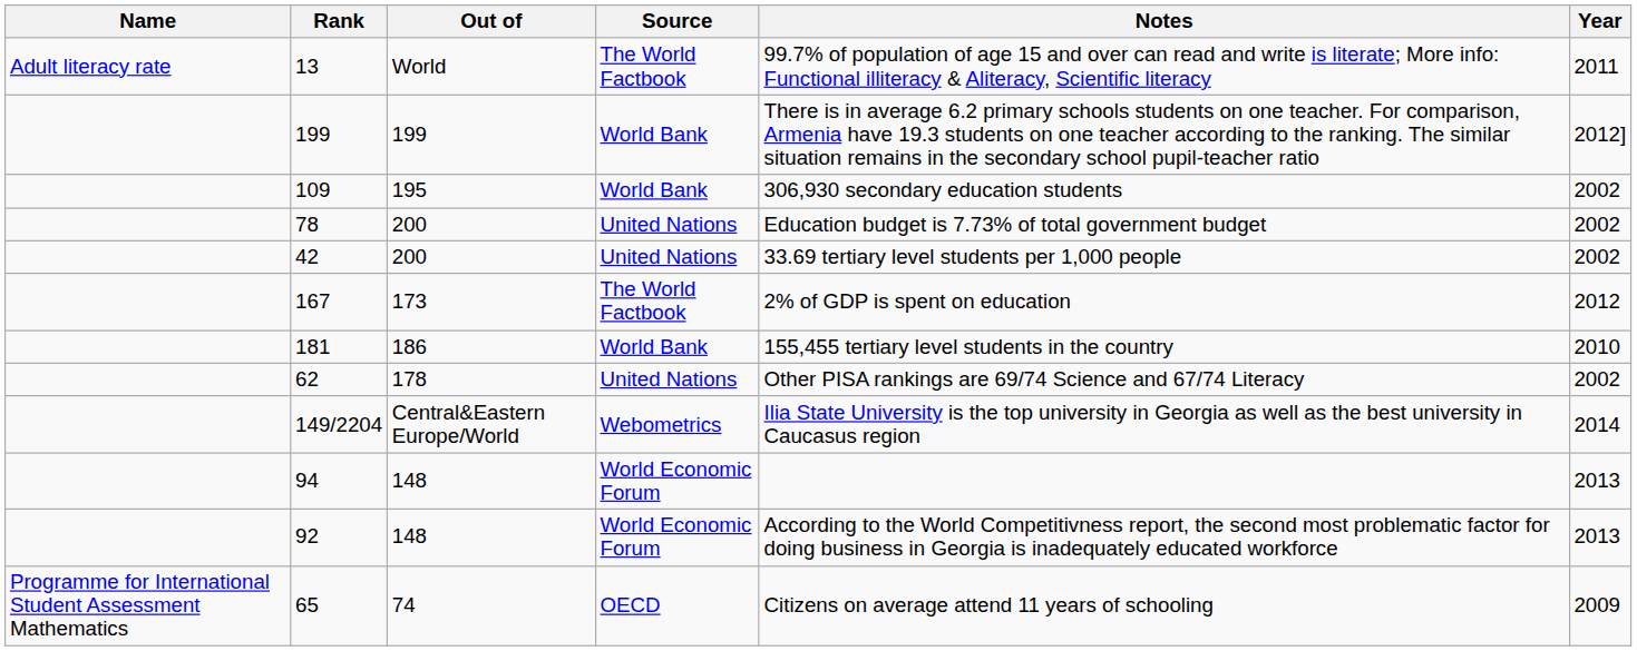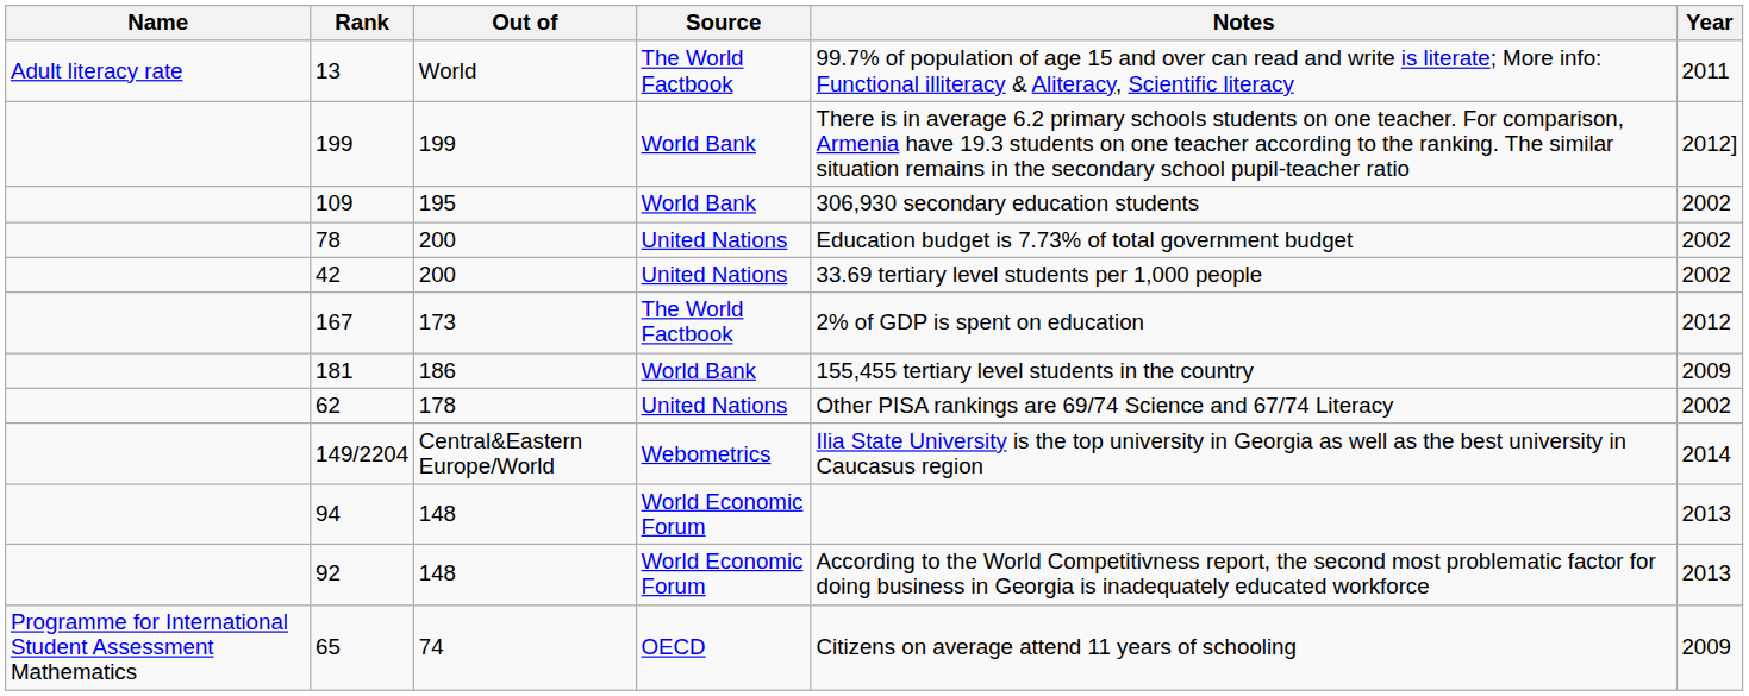 <table class="wikitable sortable" style="text-align:left">
 <tr>
 <th>Name</th>
 <th>Rank</th>
 <th>Out of</th>
 <th>Source</th>
 <th>Notes</th>
 <th>Year</th>
 </tr>
 <tr>
 <td><a href='#'>Adult literacy rate</a></td>
 <td>13</td>
 <td>World</td>
 <td><a href='#'>The World Factbook</a></td>
 <td>99.7% of population of age 15 and over can read and write <a href='#'>is literate</a>; More info: <a href='#'>Functional illiteracy</a> & <a href='#'>Aliteracy</a>, <a href='#'>Scientific literacy</a></td>
 <td>2011</td>
 </tr>
 <tr>
 <td></td>
 <td>199</td>
 <td>199</td>
 <td><a href='#'>World Bank</a></td>
 <td>There is in average 6.2 primary schools students on one teacher. For comparison, <a href='#'>Armenia</a> have 19.3 students on one teacher according to the ranking. The similar situation remains in the secondary school pupil-teacher ratio</td>
 <td>2012]</td>
 </tr>
 <tr>
 <td></td>
 <td>109</td>
 <td>195</td>
 <td><a href='#'>World Bank</a></td>
 <td>306,930 secondary education students</td>
 <td>2002</td>
 </tr>
 <tr>
 <td></td>
 <td>78</td>
 <td>200</td>
 <td><a href='#'>United Nations</a></td>
 <td>Education budget is 7.73% of total government budget</td>
 <td>2002</td>
 </tr>
 <tr>
 <td></td>
 <td>42</td>
 <td>200</td>
 <td><a href='#'>United Nations</a></td>
 <td>33.69 tertiary level students per 1,000 people</td>
 <td>2002</td>
 </tr>
 <tr>
 <td></td>
 <td>167</td>
 <td>173</td>
 <td><a href='#'>The World Factbook</a></td>
 <td>2% of GDP is spent on education</td>
 <td>2012</td>
 </tr>
 <tr>
 <td></td>
 <td>181</td>
 <td>186</td>
 <td><a href='#'>World Bank</a></td>
 <td>155,455 tertiary level students in the country</td>
-<td>2010</td>
+<td>2009</td>
 </tr>
 <tr>
 <td></td>
 <td>62</td>
 <td>178</td>
 <td><a href='#'>United Nations</a></td>
 <td>Other PISA rankings are 69/74 Science and 67/74 Literacy</td>
 <td>2002</td>
 </tr>
 <tr>
 <td></td>
 <td>149/2204</td>
 <td>Central&Eastern Europe/World</td>
 <td><a href='#'>Webometrics</a></td>
 <td><a href='#'>Ilia State University</a> is the top university in Georgia as well as the best university in Caucasus region</td>
 <td>2014</td>
 </tr>
 <tr>
 <td></td>
 <td>94</td>
 <td>148</td>
 <td><a href='#'>World Economic Forum</a></td>
 <td></td>
 <td>2013</td>
 </tr>
 <tr>
 <td></td>
 <td>92</td>
 <td>148</td>
 <td><a href='#'>World Economic Forum</a></td>
 <td>According to the World Competitivness report, the second most problematic factor for doing business in Georgia is inadequately educated workforce</td>
 <td>2013</td>
 </tr>
 <tr>
 <td><a href='#'>Programme for International Student Assessment</a> Mathematics</td>
 <td>65</td>
 <td>74</td>
 <td><a href='#'>OECD</a></td>
 <td>Citizens on average attend 11 years of schooling</td>
 <td>2009</td>
 </tr>
 </table>
